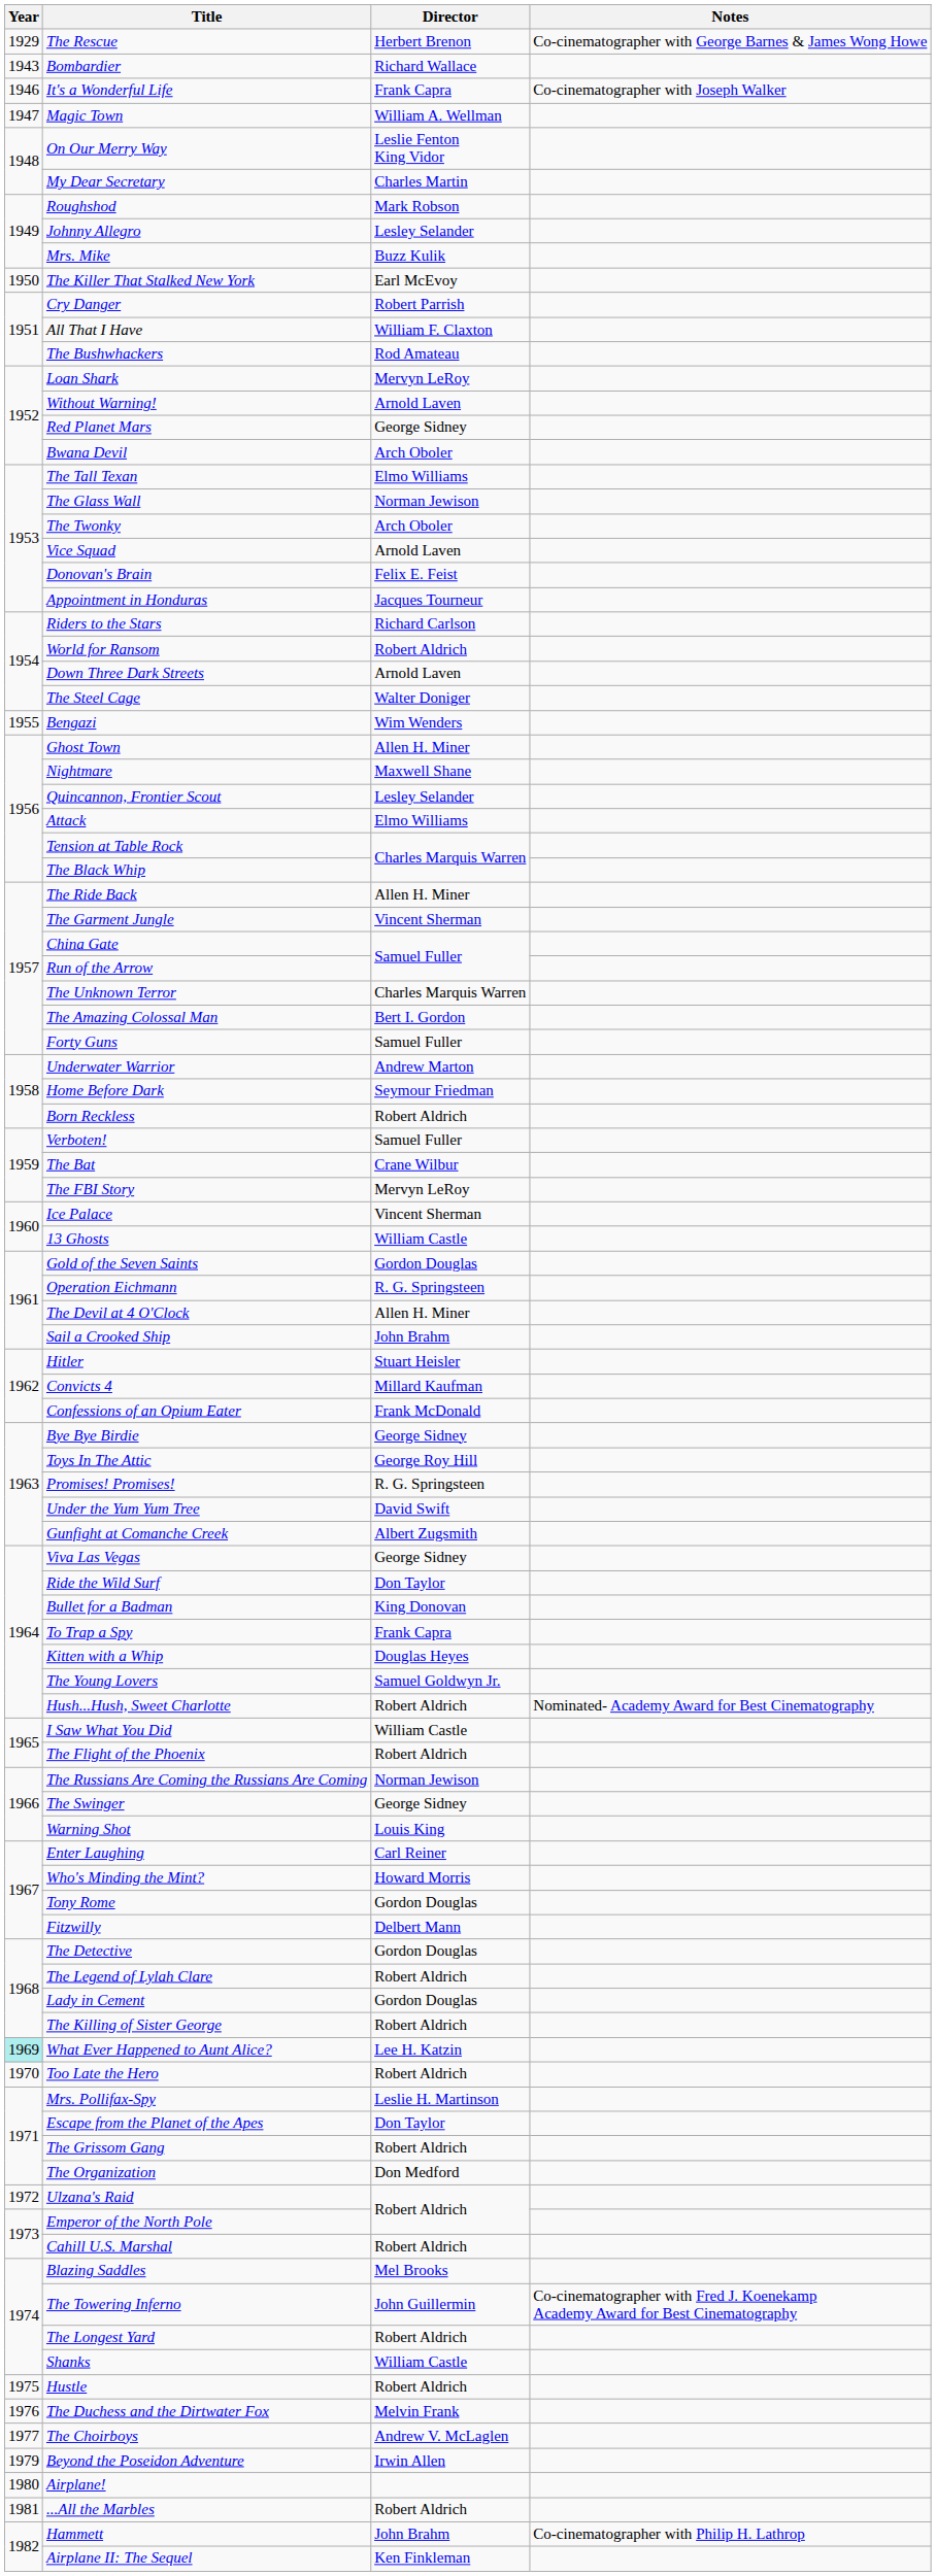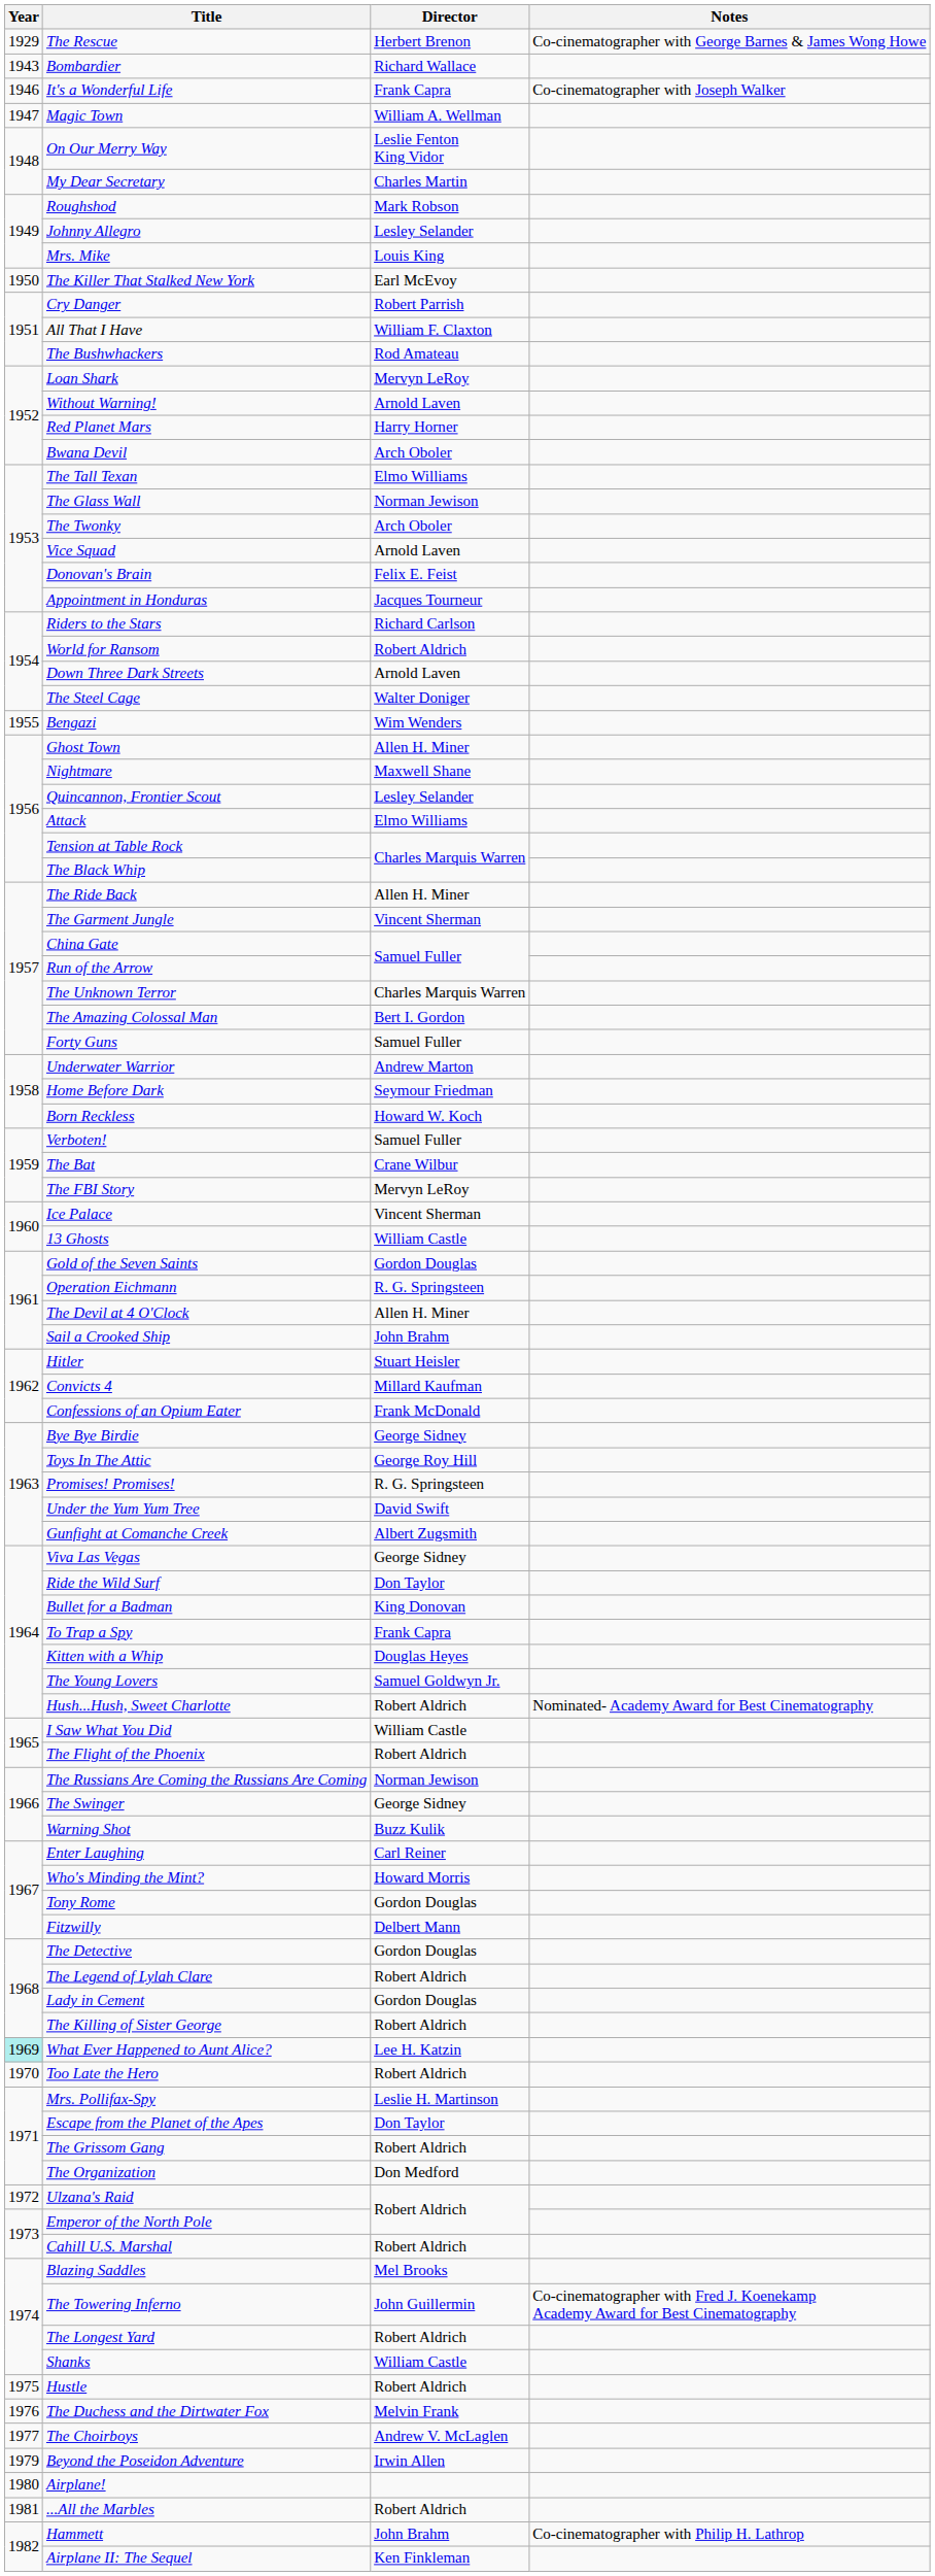 <table class="wikitable">
 <tr>
 <th>Year</th>
 <th>Title</th>
 <th>Director</th>
 <th>Notes</th>
 </tr>
 <tr>
 <td>1929</td>
 <td><em><a href='#'>The Rescue</a></em></td>
 <td><a href='#'>Herbert Brenon</a></td>
 <td>Co-cinematographer with <a href='#'>George Barnes</a> & <a href='#'>James Wong Howe</a></td>
 </tr>
 <tr>
 <td>1943</td>
 <td><em><a href='#'>Bombardier</a></em></td>
 <td><a href='#'>Richard Wallace</a></td>
 <td></td>
 </tr>
 <tr>
 <td>1946</td>
 <td><em><a href='#'>It's a Wonderful Life</a></em></td>
 <td><a href='#'>Frank Capra</a></td>
 <td>Co-cinematographer with <a href='#'>Joseph Walker</a></td>
 </tr>
 <tr>
 <td>1947</td>
 <td><em><a href='#'>Magic Town</a></em></td>
 <td><a href='#'>William A. Wellman</a></td>
 <td></td>
 </tr>
 <tr>
 <td rowspan="2">1948</td>
 <td><em><a href='#'>On Our Merry Way</a></em></td>
 <td><a href='#'>Leslie Fenton</a><br><a href='#'>King Vidor</a></td>
 <td></td>
 </tr>
 <tr>
 <td><em><a href='#'>My Dear Secretary</a></em></td>
 <td><a href='#'>Charles Martin</a></td>
 <td></td>
 </tr>
 <tr>
 <td rowspan="3">1949</td>
 <td><em><a href='#'>Roughshod</a></em></td>
 <td><a href='#'>Mark Robson</a></td>
 <td></td>
 </tr>
 <tr>
 <td><em><a href='#'>Johnny Allegro</a></em></td>
 <td><a href='#'>Lesley Selander</a></td>
 <td></td>
 </tr>
 <tr>
 <td><em><a href='#'>Mrs. Mike</a></em></td>
-<td><a href='#'>Buzz Kulik</a></td>
+<td><a href='#'>Louis King</a></td>
 <td></td>
 </tr>
 <tr>
 <td>1950</td>
 <td><em><a href='#'>The Killer That Stalked New York</a></em></td>
 <td>Earl McEvoy</td>
 <td></td>
 </tr>
 <tr>
 <td rowspan="3">1951</td>
 <td><em><a href='#'>Cry Danger</a></em></td>
 <td><a href='#'>Robert Parrish</a></td>
 <td></td>
 </tr>
 <tr>
 <td><em>All That I Have</em></td>
 <td><a href='#'>William F. Claxton</a></td>
 <td></td>
 </tr>
 <tr>
 <td><em><a href='#'>The Bushwhackers</a></em></td>
 <td><a href='#'>Rod Amateau</a></td>
 <td></td>
 </tr>
 <tr>
 <td rowspan="4">1952</td>
 <td><em><a href='#'>Loan Shark</a></em></td>
 <td><a href='#'>Mervyn LeRoy</a></td>
 <td></td>
 </tr>
 <tr>
 <td><em><a href='#'>Without Warning!</a></em></td>
 <td><a href='#'>Arnold Laven</a></td>
 <td></td>
 </tr>
 <tr>
 <td><em><a href='#'>Red Planet Mars</a></em></td>
-<td>George Sidney</td>
+<td><a href='#'>Harry Horner</a></td>
 <td></td>
 </tr>
 <tr>
 <td><em><a href='#'>Bwana Devil</a></em></td>
 <td><a href='#'>Arch Oboler</a></td>
 <td></td>
 </tr>
 <tr>
 <td rowspan="6">1953</td>
 <td><em><a href='#'>The Tall Texan</a></em></td>
 <td><a href='#'>Elmo Williams</a></td>
 <td></td>
 </tr>
 <tr>
 <td><em><a href='#'>The Glass Wall</a></em></td>
 <td><a href='#'>Norman Jewison</a></td>
 <td></td>
 </tr>
 <tr>
 <td><em><a href='#'>The Twonky</a></em></td>
 <td><a href='#'>Arch Oboler</a></td>
 <td></td>
 </tr>
 <tr>
 <td><em><a href='#'>Vice Squad</a></em></td>
 <td>Arnold Laven</td>
 <td></td>
 </tr>
 <tr>
 <td><em><a href='#'>Donovan's Brain</a></em></td>
 <td><a href='#'>Felix E. Feist</a></td>
 <td></td>
 </tr>
 <tr>
 <td><em><a href='#'>Appointment in Honduras</a></em></td>
 <td><a href='#'>Jacques Tourneur</a></td>
 <td></td>
 </tr>
 <tr>
 <td rowspan="4">1954</td>
 <td><em><a href='#'>Riders to the Stars</a></em></td>
 <td><a href='#'>Richard Carlson</a></td>
 <td></td>
 </tr>
 <tr>
 <td><em><a href='#'>World for Ransom</a></em></td>
 <td><a href='#'>Robert Aldrich</a></td>
 <td></td>
 </tr>
 <tr>
 <td><em><a href='#'>Down Three Dark Streets</a></em></td>
 <td>Arnold Laven</td>
 <td></td>
 </tr>
 <tr>
 <td><em><a href='#'>The Steel Cage</a></em></td>
 <td><a href='#'>Walter Doniger</a></td>
 <td></td>
 </tr>
 <tr>
 <td>1955</td>
 <td><em><a href='#'>Bengazi</a></em></td>
 <td><a href='#'>Wim Wenders</a></td>
 <td></td>
 </tr>
 <tr>
 <td rowspan="6">1956</td>
 <td><em><a href='#'>Ghost Town</a></em></td>
 <td><a href='#'>Allen H. Miner</a></td>
 <td></td>
 </tr>
 <tr>
 <td><em><a href='#'>Nightmare</a></em></td>
 <td><a href='#'>Maxwell Shane</a></td>
 <td></td>
 </tr>
 <tr>
 <td><em><a href='#'>Quincannon, Frontier Scout</a></em></td>
 <td><a href='#'>Lesley Selander</a></td>
 <td></td>
 </tr>
 <tr>
 <td><em><a href='#'>Attack</a></em></td>
 <td><a href='#'>Elmo Williams</a></td>
 <td></td>
 </tr>
 <tr>
 <td><em><a href='#'>Tension at Table Rock</a></em></td>
 <td rowspan="2"><a href='#'>Charles Marquis Warren</a></td>
 <td></td>
 </tr>
 <tr>
 <td><em><a href='#'>The Black Whip</a></em></td>
 <td></td>
 </tr>
 <tr>
 <td rowspan="7">1957</td>
 <td><em><a href='#'>The Ride Back</a></em></td>
 <td>Allen H. Miner</td>
 <td></td>
 </tr>
 <tr>
 <td><em><a href='#'>The Garment Jungle</a></em></td>
 <td><a href='#'>Vincent Sherman</a></td>
 <td></td>
 </tr>
 <tr>
 <td><em><a href='#'>China Gate</a></em></td>
 <td rowspan="2"><a href='#'>Samuel Fuller</a></td>
 <td></td>
 </tr>
 <tr>
 <td><em><a href='#'>Run of the Arrow</a></em></td>
 <td></td>
 </tr>
 <tr>
 <td><em><a href='#'>The Unknown Terror</a></em></td>
 <td>Charles Marquis Warren</td>
 <td></td>
 </tr>
 <tr>
 <td><em><a href='#'>The Amazing Colossal Man</a></em></td>
 <td><a href='#'>Bert I. Gordon</a></td>
 <td></td>
 </tr>
 <tr>
 <td><em><a href='#'>Forty Guns</a></em></td>
 <td>Samuel Fuller</td>
 <td></td>
 </tr>
 <tr>
 <td rowspan="3">1958</td>
 <td><em><a href='#'>Underwater Warrior</a></em></td>
 <td><a href='#'>Andrew Marton</a></td>
 <td></td>
 </tr>
 <tr>
 <td><em><a href='#'>Home Before Dark</a></em></td>
 <td><a href='#'>Seymour Friedman</a></td>
 <td></td>
 </tr>
 <tr>
 <td><em><a href='#'>Born Reckless</a></em></td>
-<td>Robert Aldrich</td>
+<td><a href='#'>Howard W. Koch</a></td>
 <td></td>
 </tr>
 <tr>
 <td rowspan="3">1959</td>
 <td><em><a href='#'>Verboten!</a></em></td>
 <td>Samuel Fuller</td>
 <td></td>
 </tr>
 <tr>
 <td><em><a href='#'>The Bat</a></em></td>
 <td><a href='#'>Crane Wilbur</a></td>
 <td></td>
 </tr>
 <tr>
 <td><em><a href='#'>The FBI Story</a></em></td>
 <td>Mervyn LeRoy</td>
 <td></td>
 </tr>
 <tr>
 <td rowspan="2">1960</td>
 <td><em><a href='#'>Ice Palace</a></em></td>
 <td>Vincent Sherman</td>
 <td></td>
 </tr>
 <tr>
 <td><em><a href='#'>13 Ghosts</a></em></td>
 <td><a href='#'>William Castle</a></td>
 <td></td>
 </tr>
 <tr>
 <td rowspan="4">1961</td>
 <td><em><a href='#'>Gold of the Seven Saints</a></em></td>
 <td><a href='#'>Gordon Douglas</a></td>
 <td></td>
 </tr>
 <tr>
 <td><em><a href='#'>Operation Eichmann</a></em></td>
 <td><a href='#'>R. G. Springsteen</a></td>
 <td></td>
 </tr>
 <tr>
 <td><em><a href='#'>The Devil at 4 O'Clock</a></em></td>
 <td>Allen H. Miner</td>
 <td></td>
 </tr>
 <tr>
 <td><em><a href='#'>Sail a Crooked Ship</a></em></td>
 <td><a href='#'>John Brahm</a></td>
 <td></td>
 </tr>
 <tr>
 <td rowspan="3">1962</td>
 <td><em><a href='#'>Hitler</a></em></td>
 <td><a href='#'>Stuart Heisler</a></td>
 <td></td>
 </tr>
 <tr>
 <td><em><a href='#'>Convicts 4</a></em></td>
 <td><a href='#'>Millard Kaufman</a></td>
 <td></td>
 </tr>
 <tr>
 <td><em><a href='#'>Confessions of an Opium Eater</a></em></td>
 <td><a href='#'>Frank McDonald</a></td>
 <td></td>
 </tr>
 <tr>
 <td rowspan="5">1963</td>
 <td><em><a href='#'>Bye Bye Birdie</a></em></td>
 <td><a href='#'>George Sidney</a></td>
 <td></td>
 </tr>
 <tr>
 <td><em><a href='#'>Toys In The Attic</a></em></td>
 <td><a href='#'>George Roy Hill</a></td>
 <td></td>
 </tr>
 <tr>
 <td><em><a href='#'>Promises! Promises!</a></em></td>
 <td>R. G. Springsteen</td>
 <td></td>
 </tr>
 <tr>
 <td><em><a href='#'>Under the Yum Yum Tree</a></em></td>
 <td><a href='#'>David Swift</a></td>
 <td></td>
 </tr>
 <tr>
 <td><em><a href='#'>Gunfight at Comanche Creek</a></em></td>
 <td><a href='#'>Albert Zugsmith</a></td>
 <td></td>
 </tr>
 <tr>
 <td rowspan="7">1964</td>
 <td><em><a href='#'>Viva Las Vegas</a></em></td>
 <td>George Sidney</td>
 <td></td>
 </tr>
 <tr>
 <td><em><a href='#'>Ride the Wild Surf</a></em></td>
 <td><a href='#'>Don Taylor</a></td>
 <td></td>
 </tr>
 <tr>
 <td><em><a href='#'>Bullet for a Badman</a></em></td>
 <td><a href='#'>King Donovan</a></td>
 <td></td>
 </tr>
 <tr>
 <td><em><a href='#'>To Trap a Spy</a></em></td>
 <td><a href='#'>Frank Capra</a></td>
 <td></td>
 </tr>
 <tr>
 <td><em><a href='#'>Kitten with a Whip</a></em></td>
 <td><a href='#'>Douglas Heyes</a></td>
 <td></td>
 </tr>
 <tr>
 <td><em><a href='#'>The Young Lovers</a></em></td>
 <td><a href='#'>Samuel Goldwyn Jr.</a></td>
 <td></td>
 </tr>
 <tr>
 <td><em><a href='#'>Hush...Hush, Sweet Charlotte</a></em></td>
 <td>Robert Aldrich</td>
 <td>Nominated- <a href='#'>Academy Award for Best Cinematography</a></td>
 </tr>
 <tr>
 <td rowspan="2">1965</td>
 <td><em><a href='#'>I Saw What You Did</a></em></td>
 <td>William Castle</td>
 <td></td>
 </tr>
 <tr>
 <td><em><a href='#'>The Flight of the Phoenix</a></em></td>
 <td>Robert Aldrich</td>
 <td></td>
 </tr>
 <tr>
 <td rowspan="3">1966</td>
 <td><em><a href='#'>The Russians Are Coming the Russians Are Coming</a></em></td>
 <td><a href='#'>Norman Jewison</a></td>
 <td></td>
 </tr>
 <tr>
 <td><em><a href='#'>The Swinger</a></em></td>
 <td>George Sidney</td>
 <td></td>
 </tr>
 <tr>
 <td><em><a href='#'>Warning Shot</a></em></td>
-<td><a href='#'>Louis King</a></td>
+<td><a href='#'>Buzz Kulik</a></td>
 <td></td>
 </tr>
 <tr>
 <td rowspan="4">1967</td>
 <td><em><a href='#'>Enter Laughing</a></em></td>
 <td><a href='#'>Carl Reiner</a></td>
 <td></td>
 </tr>
 <tr>
 <td><em><a href='#'>Who's Minding the Mint?</a></em></td>
 <td><a href='#'>Howard Morris</a></td>
 <td></td>
 </tr>
 <tr>
 <td><em><a href='#'>Tony Rome</a></em></td>
 <td>Gordon Douglas</td>
 <td></td>
 </tr>
 <tr>
 <td><em><a href='#'>Fitzwilly</a></em></td>
 <td><a href='#'>Delbert Mann</a></td>
 <td></td>
 </tr>
 <tr>
 <td rowspan="4">1968</td>
 <td><em><a href='#'>The Detective</a></em></td>
 <td>Gordon Douglas</td>
 <td></td>
 </tr>
 <tr>
 <td><em><a href='#'>The Legend of Lylah Clare</a></em></td>
 <td>Robert Aldrich</td>
 <td></td>
 </tr>
 <tr>
 <td><em><a href='#'>Lady in Cement</a></em></td>
 <td>Gordon Douglas</td>
 <td></td>
 </tr>
 <tr>
 <td><em><a href='#'>The Killing of Sister George</a></em></td>
 <td>Robert Aldrich</td>
 <td></td>
 </tr>
 <tr>
 <td style="background: paleturquoise;">1969</td>
 <td><em><a href='#'>What Ever Happened to Aunt Alice?</a></em></td>
 <td><a href='#'>Lee H. Katzin</a></td>
 <td></td>
 </tr>
 <tr>
 <td>1970</td>
 <td><em><a href='#'>Too Late the Hero</a></em></td>
 <td>Robert Aldrich</td>
 <td></td>
 </tr>
 <tr>
 <td rowspan="4">1971</td>
 <td><em><a href='#'>Mrs. Pollifax-Spy</a></em></td>
 <td><a href='#'>Leslie H. Martinson</a></td>
 <td></td>
 </tr>
 <tr>
 <td><em><a href='#'>Escape from the Planet of the Apes</a></em></td>
 <td><a href='#'>Don Taylor</a></td>
 <td></td>
 </tr>
 <tr>
 <td><em><a href='#'>The Grissom Gang</a></em></td>
 <td>Robert Aldrich</td>
 <td></td>
 </tr>
 <tr>
 <td><em><a href='#'>The Organization</a></em></td>
 <td>Don Medford</td>
 <td></td>
 </tr>
 <tr>
 <td>1972</td>
 <td><em><a href='#'>Ulzana's Raid</a></em></td>
 <td rowspan="2">Robert Aldrich</td>
 <td></td>
 </tr>
 <tr>
 <td rowspan="2">1973</td>
 <td><em><a href='#'>Emperor of the North Pole</a></em></td>
 <td></td>
 </tr>
 <tr>
 <td><em><a href='#'>Cahill U.S. Marshal</a></em></td>
 <td>Robert Aldrich</td>
 <td></td>
 </tr>
 <tr>
 <td rowspan="4">1974</td>
 <td><em><a href='#'>Blazing Saddles</a></em></td>
 <td><a href='#'>Mel Brooks</a></td>
 <td></td>
 </tr>
 <tr>
 <td><em><a href='#'>The Towering Inferno</a></em></td>
 <td><a href='#'>John Guillermin</a></td>
 <td>Co-cinematographer with <a href='#'>Fred J. Koenekamp</a><br><a href='#'>Academy Award for Best Cinematography</a></td>
 </tr>
 <tr>
 <td><em><a href='#'>The Longest Yard</a></em></td>
 <td>Robert Aldrich</td>
 <td></td>
 </tr>
 <tr>
 <td><em><a href='#'>Shanks</a></em></td>
 <td><a href='#'>William Castle</a></td>
 <td></td>
 </tr>
 <tr>
 <td>1975</td>
 <td><em><a href='#'>Hustle</a></em></td>
 <td>Robert Aldrich</td>
 <td></td>
 </tr>
 <tr>
 <td>1976</td>
 <td><em><a href='#'>The Duchess and the Dirtwater Fox</a></em></td>
 <td><a href='#'>Melvin Frank</a></td>
 <td></td>
 </tr>
 <tr>
 <td>1977</td>
 <td><em><a href='#'>The Choirboys</a></em></td>
 <td><a href='#'>Andrew V. McLaglen</a></td>
 <td></td>
 </tr>
 <tr>
 <td>1979</td>
 <td><em><a href='#'>Beyond the Poseidon Adventure</a></em></td>
 <td><a href='#'>Irwin Allen</a></td>
 <td></td>
 </tr>
 <tr>
 <td>1980</td>
 <td><em><a href='#'>Airplane!</a></em></td>
 <td></td>
 <td></td>
 </tr>
 <tr>
 <td>1981</td>
 <td><em><a href='#'>...All the Marbles</a></em></td>
 <td>Robert Aldrich</td>
 <td></td>
 </tr>
 <tr>
 <td rowspan="2">1982</td>
 <td><em><a href='#'>Hammett</a></em></td>
 <td><a href='#'>John Brahm</a></td>
 <td>Co-cinematographer with <a href='#'>Philip H. Lathrop</a></td>
 </tr>
 <tr>
 <td><em><a href='#'>Airplane II: The Sequel</a></em></td>
 <td><a href='#'>Ken Finkleman</a></td>
 <td></td>
 </tr>
 </table>
